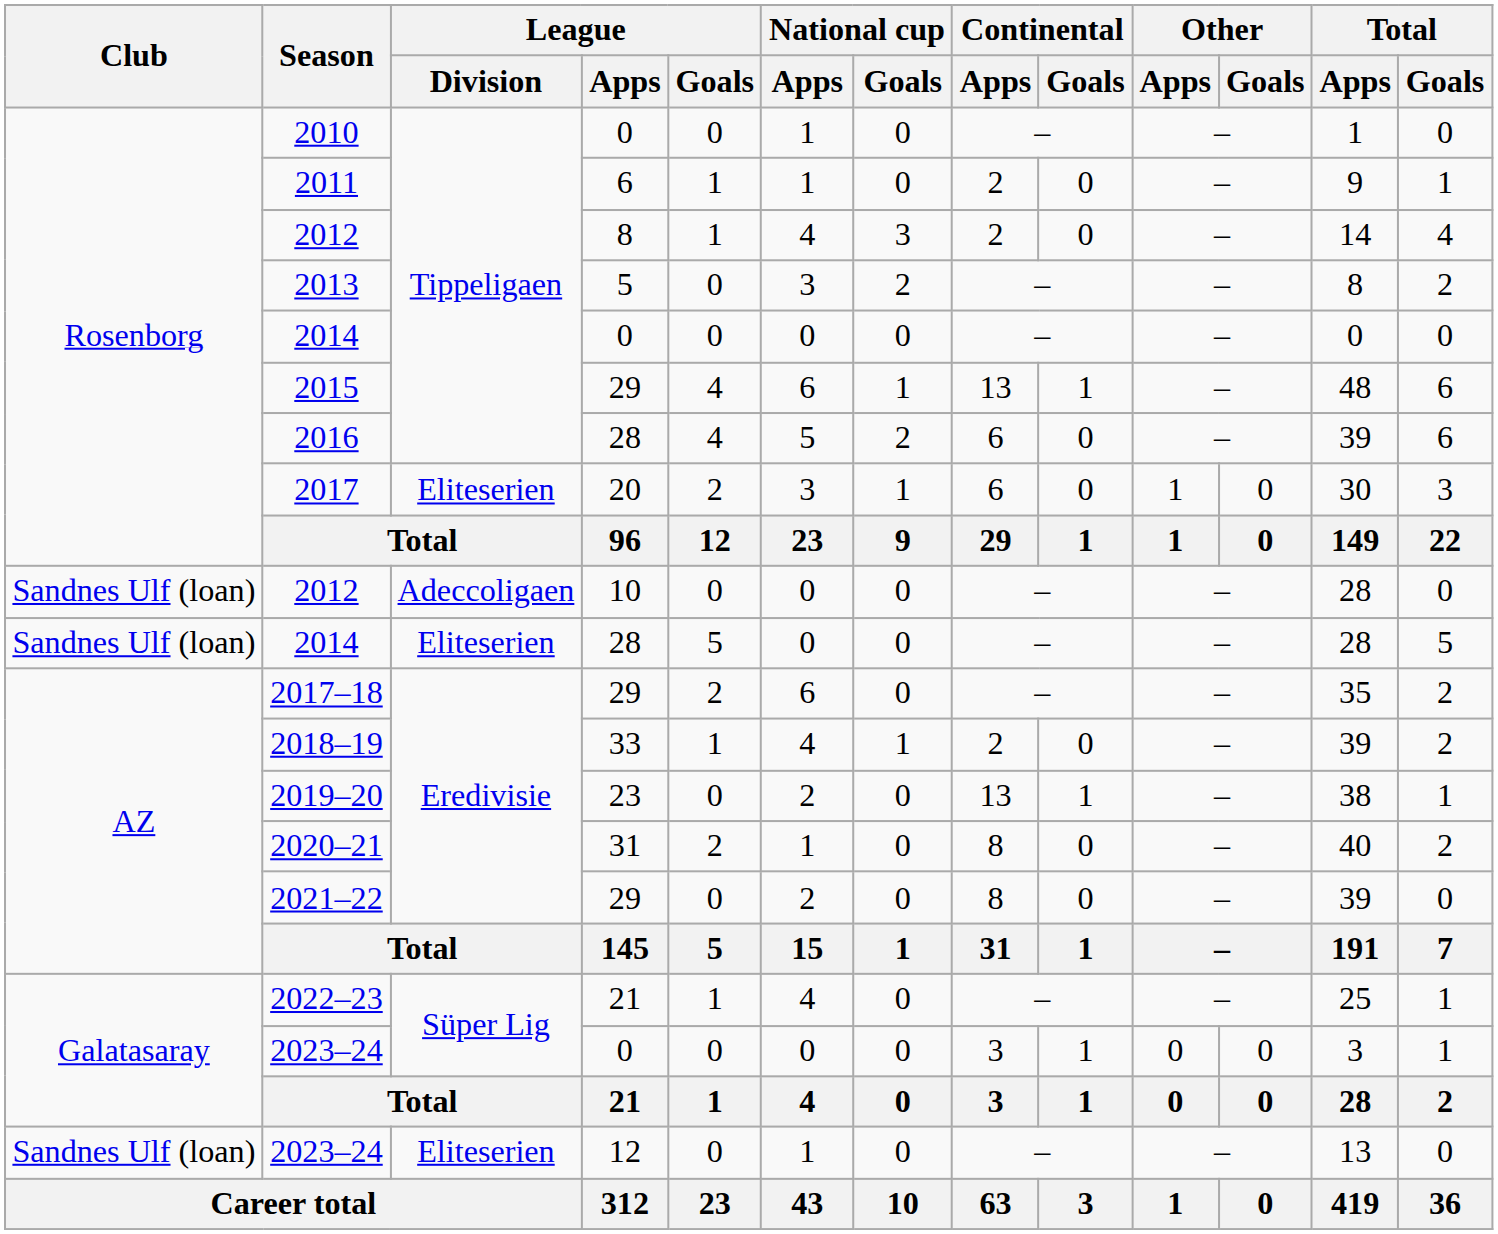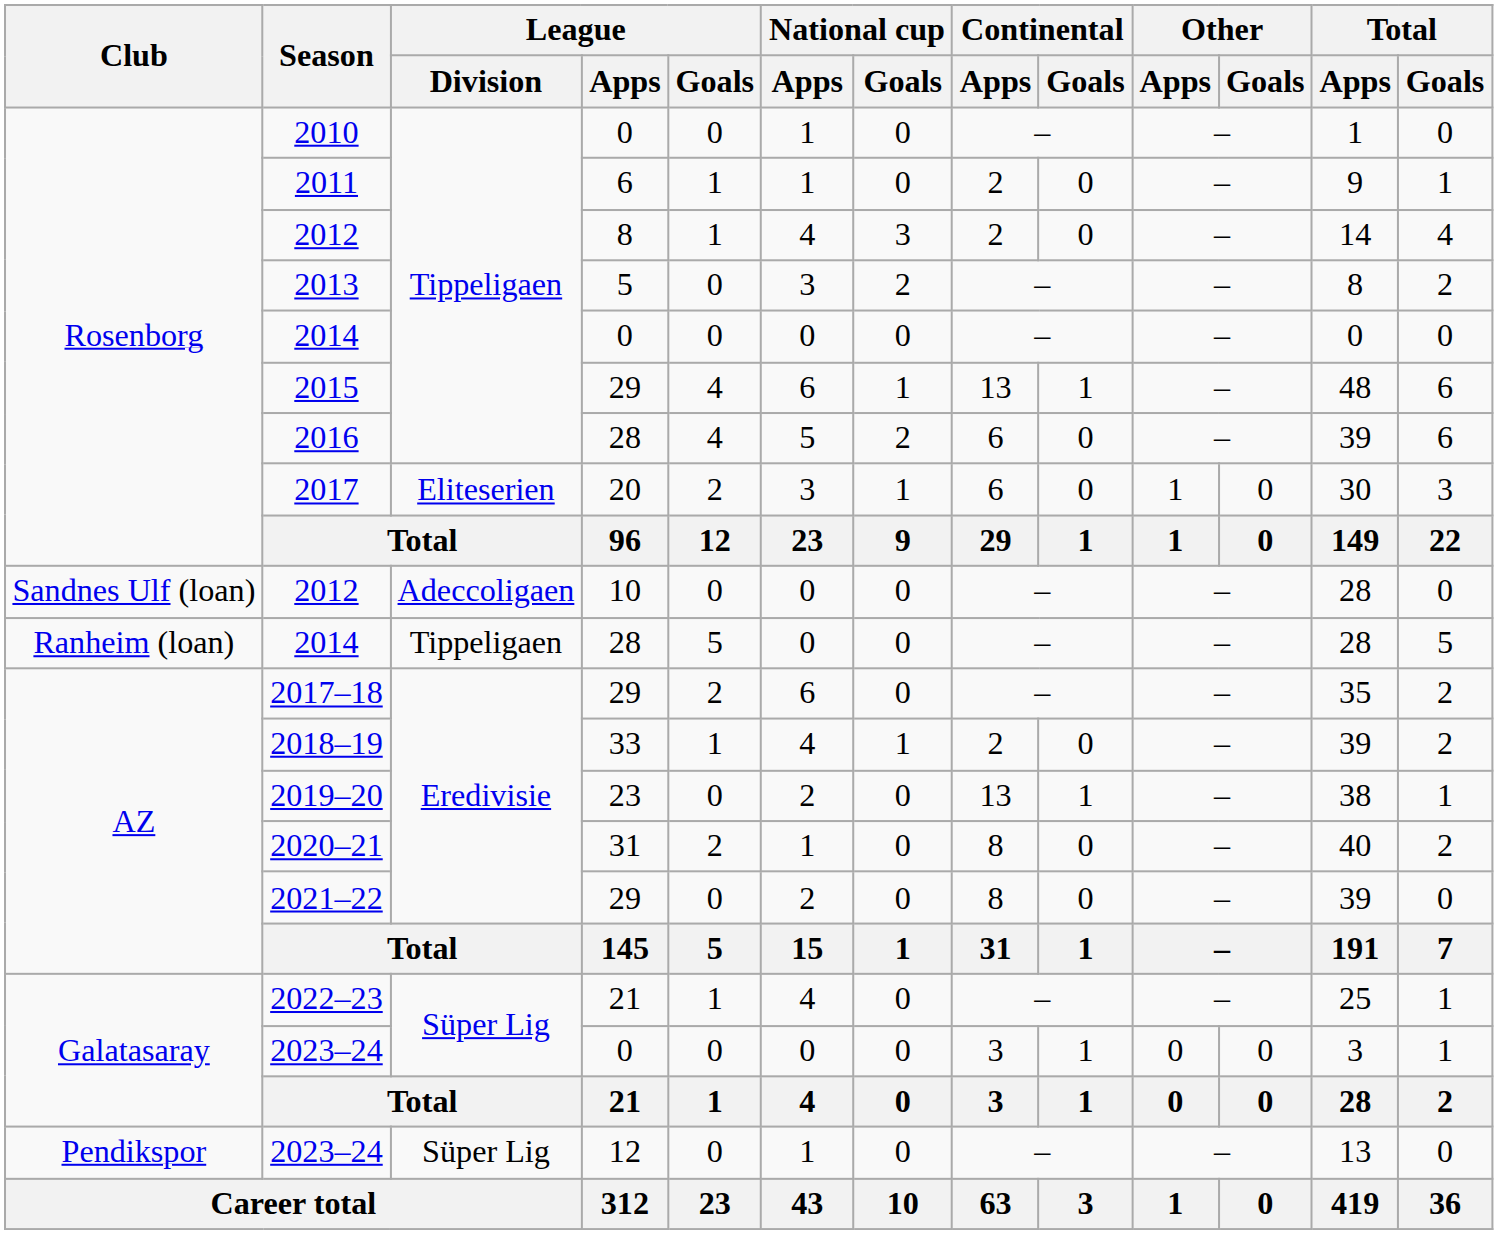 <table class="wikitable" style="text-align: center">
 <tr>
 <th rowspan="2">Club</th>
 <th rowspan="2">Season</th>
 <th colspan="3">League</th>
 <th colspan="2">National cup</th>
 <th colspan="2">Continental</th>
 <th colspan="2">Other</th>
 <th colspan="2">Total</th>
 </tr>
 <tr>
 <th>Division</th>
 <th>Apps</th>
 <th>Goals</th>
 <th>Apps</th>
 <th>Goals</th>
 <th>Apps</th>
 <th>Goals</th>
 <th>Apps</th>
 <th>Goals</th>
 <th>Apps</th>
 <th>Goals</th>
 </tr>
 <tr>
 <td rowspan="9"><a href='#'>Rosenborg</a></td>
 <td><a href='#'>2010</a></td>
 <td rowspan="7"><a href='#'>Tippeligaen</a></td>
 <td>0</td>
 <td>0</td>
 <td>1</td>
 <td>0</td>
 <td colspan="2">–</td>
 <td colspan="2">–</td>
 <td>1</td>
 <td>0</td>
 </tr>
 <tr>
 <td><a href='#'>2011</a></td>
 <td>6</td>
 <td>1</td>
 <td>1</td>
 <td>0</td>
 <td>2</td>
 <td>0</td>
 <td colspan="2">–</td>
 <td>9</td>
 <td>1</td>
 </tr>
 <tr>
 <td><a href='#'>2012</a></td>
 <td>8</td>
 <td>1</td>
 <td>4</td>
 <td>3</td>
 <td>2</td>
 <td>0</td>
 <td colspan="2">–</td>
 <td>14</td>
 <td>4</td>
 </tr>
 <tr>
 <td><a href='#'>2013</a></td>
 <td>5</td>
 <td>0</td>
 <td>3</td>
 <td>2</td>
 <td colspan="2">–</td>
 <td colspan="2">–</td>
 <td>8</td>
 <td>2</td>
 </tr>
 <tr>
 <td><a href='#'>2014</a></td>
 <td>0</td>
 <td>0</td>
 <td>0</td>
 <td>0</td>
 <td colspan="2">–</td>
 <td colspan="2">–</td>
 <td>0</td>
 <td>0</td>
 </tr>
 <tr>
 <td><a href='#'>2015</a></td>
 <td>29</td>
 <td>4</td>
 <td>6</td>
 <td>1</td>
 <td>13</td>
 <td>1</td>
 <td colspan="2">–</td>
 <td>48</td>
 <td>6</td>
 </tr>
 <tr>
 <td><a href='#'>2016</a></td>
 <td>28</td>
 <td>4</td>
 <td>5</td>
 <td>2</td>
 <td>6</td>
 <td>0</td>
 <td colspan="2">–</td>
 <td>39</td>
 <td>6</td>
 </tr>
 <tr>
 <td><a href='#'>2017</a></td>
 <td><a href='#'>Eliteserien</a></td>
 <td>20</td>
 <td>2</td>
 <td>3</td>
 <td>1</td>
 <td>6</td>
 <td>0</td>
 <td>1</td>
 <td>0</td>
 <td>30</td>
 <td>3</td>
 </tr>
 <tr>
 <th colspan="2">Total</th>
 <th>96</th>
 <th>12</th>
 <th>23</th>
 <th>9</th>
 <th>29</th>
 <th>1</th>
 <th>1</th>
 <th>0</th>
 <th>149</th>
 <th>22</th>
 </tr>
 <tr>
 <td><a href='#'>Sandnes Ulf</a> (loan)</td>
 <td><a href='#'>2012</a></td>
 <td><a href='#'>Adeccoligaen</a></td>
 <td>10</td>
 <td>0</td>
 <td>0</td>
 <td>0</td>
 <td colspan="2">–</td>
 <td colspan="2">–</td>
 <td>28</td>
 <td>0</td>
 </tr>
 <tr>
-<td><a href='#'>Sandnes Ulf</a> (loan)</td>
+<td><a href='#'>Ranheim</a> (loan)</td>
 <td><a href='#'>2014</a></td>
-<td><a href='#'>Eliteserien</a></td>
+<td>Tippeligaen</td>
 <td>28</td>
 <td>5</td>
 <td>0</td>
 <td>0</td>
 <td colspan="2">–</td>
 <td colspan="2">–</td>
 <td>28</td>
 <td>5</td>
 </tr>
 <tr>
 <td rowspan="6"><a href='#'>AZ</a></td>
 <td><a href='#'>2017–18</a></td>
 <td rowspan="5"><a href='#'>Eredivisie</a></td>
 <td>29</td>
 <td>2</td>
 <td>6</td>
 <td>0</td>
 <td colspan="2">–</td>
 <td colspan="2">–</td>
 <td>35</td>
 <td>2</td>
 </tr>
 <tr>
 <td><a href='#'>2018–19</a></td>
 <td>33</td>
 <td>1</td>
 <td>4</td>
 <td>1</td>
 <td>2</td>
 <td>0</td>
 <td colspan="2">–</td>
 <td>39</td>
 <td>2</td>
 </tr>
 <tr>
 <td><a href='#'>2019–20</a></td>
 <td>23</td>
 <td>0</td>
 <td>2</td>
 <td>0</td>
 <td>13</td>
 <td>1</td>
 <td colspan="2">–</td>
 <td>38</td>
 <td>1</td>
 </tr>
 <tr>
 <td><a href='#'>2020–21</a></td>
 <td>31</td>
 <td>2</td>
 <td>1</td>
 <td>0</td>
 <td>8</td>
 <td>0</td>
 <td colspan="2">–</td>
 <td>40</td>
 <td>2</td>
 </tr>
 <tr>
 <td><a href='#'>2021–22</a></td>
 <td>29</td>
 <td>0</td>
 <td>2</td>
 <td>0</td>
 <td>8</td>
 <td>0</td>
 <td colspan="2">–</td>
 <td>39</td>
 <td>0</td>
 </tr>
 <tr>
 <th colspan="2">Total</th>
 <th>145</th>
 <th>5</th>
 <th>15</th>
 <th>1</th>
 <th>31</th>
 <th>1</th>
 <th colspan="2">–</th>
 <th>191</th>
 <th>7</th>
 </tr>
 <tr>
 <td rowspan="3"><a href='#'>Galatasaray</a></td>
 <td><a href='#'>2022–23</a></td>
 <td rowspan="2"><a href='#'>Süper Lig</a></td>
 <td>21</td>
 <td>1</td>
 <td>4</td>
 <td>0</td>
 <td colspan="2">–</td>
 <td colspan="2">–</td>
 <td>25</td>
 <td>1</td>
 </tr>
 <tr>
 <td><a href='#'>2023–24</a></td>
 <td>0</td>
 <td>0</td>
 <td>0</td>
 <td>0</td>
 <td>3</td>
 <td>1</td>
 <td>0</td>
 <td>0</td>
 <td>3</td>
 <td>1</td>
 </tr>
 <tr>
 <th colspan="2">Total</th>
 <th>21</th>
 <th>1</th>
 <th>4</th>
 <th>0</th>
 <th>3</th>
 <th>1</th>
 <th>0</th>
 <th>0</th>
 <th>28</th>
 <th>2</th>
 </tr>
 <tr>
-<td><a href='#'>Sandnes Ulf</a> (loan)</td>
+<td><a href='#'>Pendikspor</a></td>
 <td><a href='#'>2023–24</a></td>
-<td><a href='#'>Eliteserien</a></td>
+<td>Süper Lig</td>
 <td>12</td>
 <td>0</td>
 <td>1</td>
 <td>0</td>
 <td colspan="2">–</td>
 <td colspan="2">–</td>
 <td>13</td>
 <td>0</td>
 </tr>
 <tr>
 <th colspan="3">Career total</th>
 <th>312</th>
 <th>23</th>
 <th>43</th>
 <th>10</th>
 <th>63</th>
 <th>3</th>
 <th>1</th>
 <th>0</th>
 <th>419</th>
 <th>36</th>
 </tr>
 </table>
